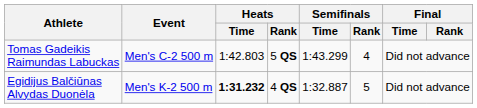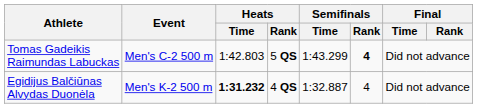 <table class=wikitable style="font-size:90%">
 <tr>
 <th rowspan="2">Athlete</th>
 <th rowspan="2">Event</th>
 <th colspan="2">Heats</th>
 <th colspan="2">Semifinals</th>
 <th colspan="2">Final</th>
 </tr>
 <tr style="font-size:95%">
 <th>Time</th>
 <th>Rank</th>
 <th>Time</th>
 <th>Rank</th>
 <th>Time</th>
 <th>Rank</th>
 </tr>
 <tr align=center>
 <td align=left><a href='#'>Tomas Gadeikis</a><br> <a href='#'>Raimundas Labuckas</a></td>
 <td align=left><a href='#'>Men's C-2 500 m</a></td>
 <td>1:42.803</td>
 <td>5 <strong>QS</strong></td>
 <td>1:43.299</td>
-<td>4</td>
+<td><strong>4</strong></td>
 <td colspan=2>Did not advance</td>
 </tr>
 <tr align=center>
 <td align=left><a href='#'>Egidijus Balčiūnas</a> <br><a href='#'>Alvydas Duonėla</a></td>
 <td align=left><a href='#'>Men's K-2 500 m</a></td>
 <td><strong>1:31.232</strong></td>
 <td>4 <strong>QS</strong></td>
 <td>1:32.887</td>
-<td>5</td>
+<td>4</td>
 <td colspan=2>Did not advance</td>
 </tr>
 </table>
